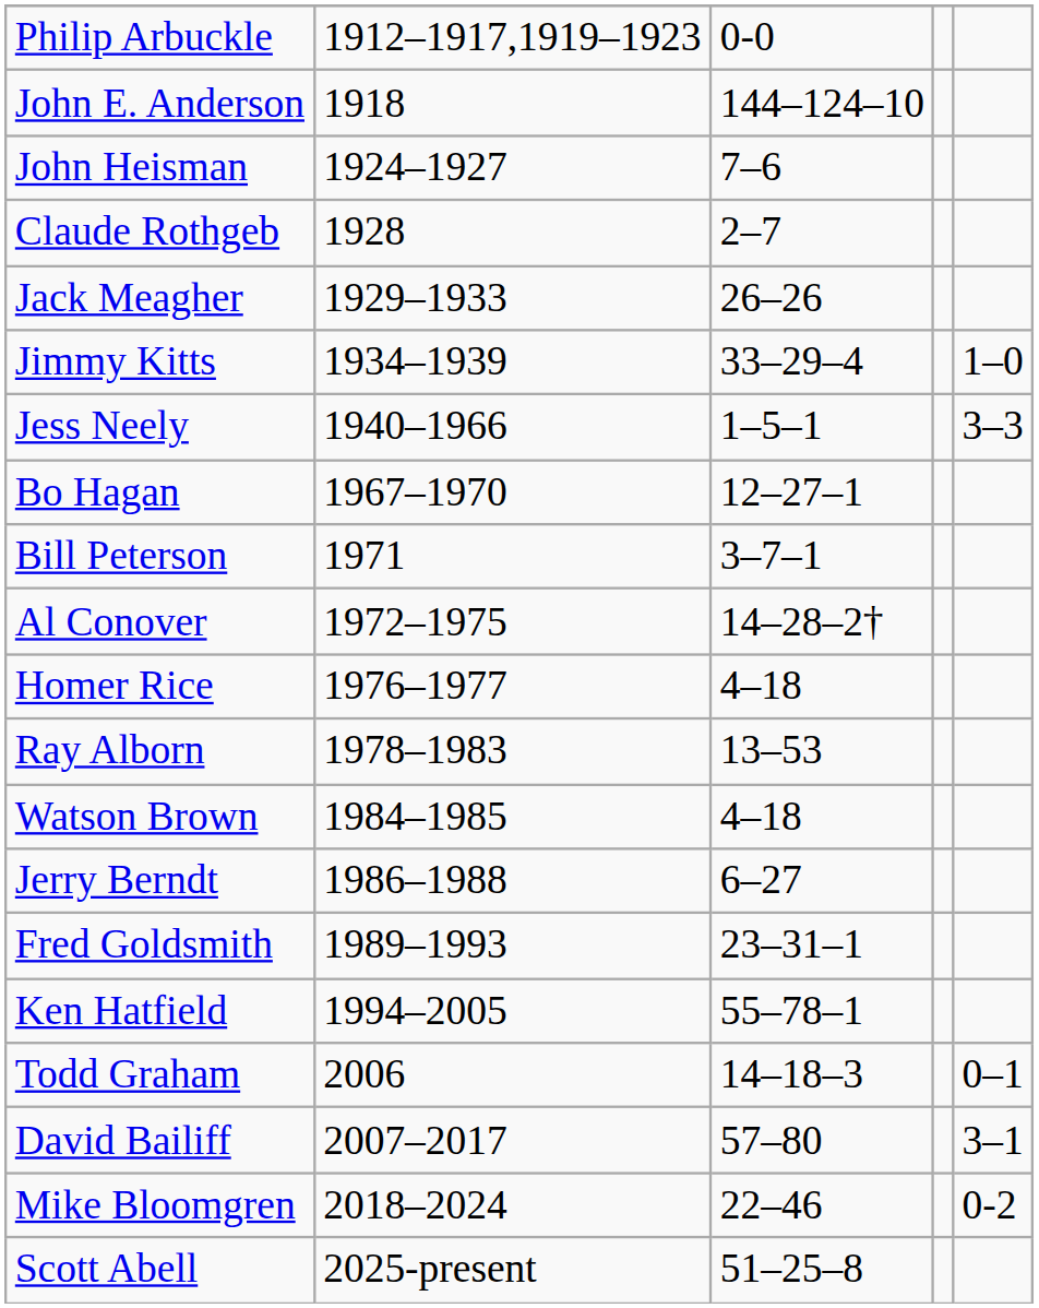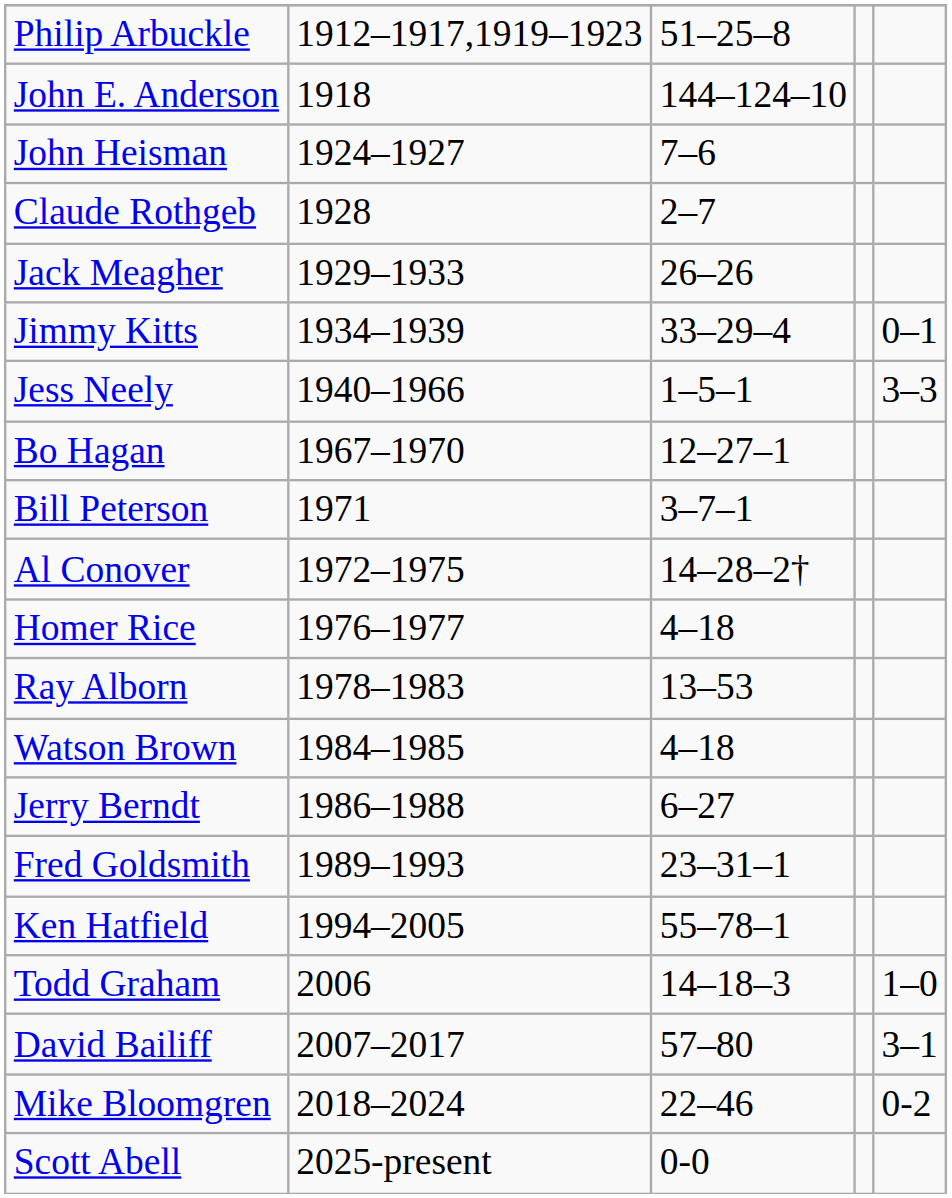 <table class="wikitable">
 <tr>
 </tr>
 <tr>
 <td><a href='#'>Philip Arbuckle</a></td>
 <td>1912–1917,1919–1923</td>
-<td>0-0</td>
+<td>51–25–8</td>
 <td></td>
 <td></td>
 </tr>
 <tr>
 <td><a href='#'>John E. Anderson</a></td>
 <td>1918</td>
 <td>144–124–10</td>
 <td></td>
 <td></td>
 </tr>
 <tr>
 <td><a href='#'>John Heisman</a></td>
 <td>1924–1927</td>
 <td>7–6</td>
 <td></td>
 <td></td>
 </tr>
 <tr>
 <td><a href='#'>Claude Rothgeb</a></td>
 <td>1928</td>
 <td>2–7</td>
 <td></td>
 <td></td>
 </tr>
 <tr>
 <td><a href='#'>Jack Meagher</a></td>
 <td>1929–1933</td>
 <td>26–26</td>
 <td></td>
 <td></td>
 </tr>
 <tr>
 <td><a href='#'>Jimmy Kitts</a></td>
 <td>1934–1939</td>
 <td>33–29–4</td>
 <td></td>
-<td>1–0</td>
+<td>0–1</td>
 </tr>
 <tr>
 <td><a href='#'>Jess Neely</a></td>
 <td>1940–1966</td>
 <td>1–5–1</td>
 <td></td>
 <td>3–3</td>
 </tr>
 <tr>
 <td><a href='#'>Bo Hagan</a></td>
 <td>1967–1970</td>
 <td>12–27–1</td>
 <td></td>
 <td></td>
 </tr>
 <tr>
 <td><a href='#'>Bill Peterson</a></td>
 <td>1971</td>
 <td>3–7–1</td>
 <td></td>
 <td></td>
 </tr>
 <tr>
 <td><a href='#'>Al Conover</a></td>
 <td>1972–1975</td>
 <td>14–28–2†</td>
 <td></td>
 <td></td>
 </tr>
 <tr>
 <td><a href='#'>Homer Rice</a></td>
 <td>1976–1977</td>
 <td>4–18</td>
 <td></td>
 <td></td>
 </tr>
 <tr>
 <td><a href='#'>Ray Alborn</a></td>
 <td>1978–1983</td>
 <td>13–53</td>
 <td></td>
 <td></td>
 </tr>
 <tr>
 <td><a href='#'>Watson Brown</a></td>
 <td>1984–1985</td>
 <td>4–18</td>
 <td></td>
 <td></td>
 </tr>
 <tr>
 <td><a href='#'>Jerry Berndt</a></td>
 <td>1986–1988</td>
 <td>6–27</td>
 <td></td>
 <td></td>
 </tr>
 <tr>
 <td><a href='#'>Fred Goldsmith</a></td>
 <td>1989–1993</td>
 <td>23–31–1</td>
 <td></td>
 <td></td>
 </tr>
 <tr>
 <td><a href='#'>Ken Hatfield</a></td>
 <td>1994–2005</td>
 <td>55–78–1</td>
 <td></td>
 <td></td>
 </tr>
 <tr>
 <td><a href='#'>Todd Graham</a></td>
 <td>2006</td>
 <td>14–18–3</td>
 <td></td>
-<td>0–1</td>
+<td>1–0</td>
 </tr>
 <tr>
 <td><a href='#'>David Bailiff</a></td>
 <td>2007–2017</td>
 <td>57–80</td>
 <td> </td>
 <td>3–1</td>
 </tr>
 <tr>
 <td><a href='#'>Mike Bloomgren</a></td>
 <td>2018–2024</td>
 <td>22–46</td>
 <td></td>
 <td>0-2</td>
 </tr>
 <tr>
 <td><a href='#'>Scott Abell</a></td>
 <td>2025-present</td>
-<td>51–25–8</td>
+<td>0-0</td>
 <td></td>
 <td></td>
 </tr>
 </table>
